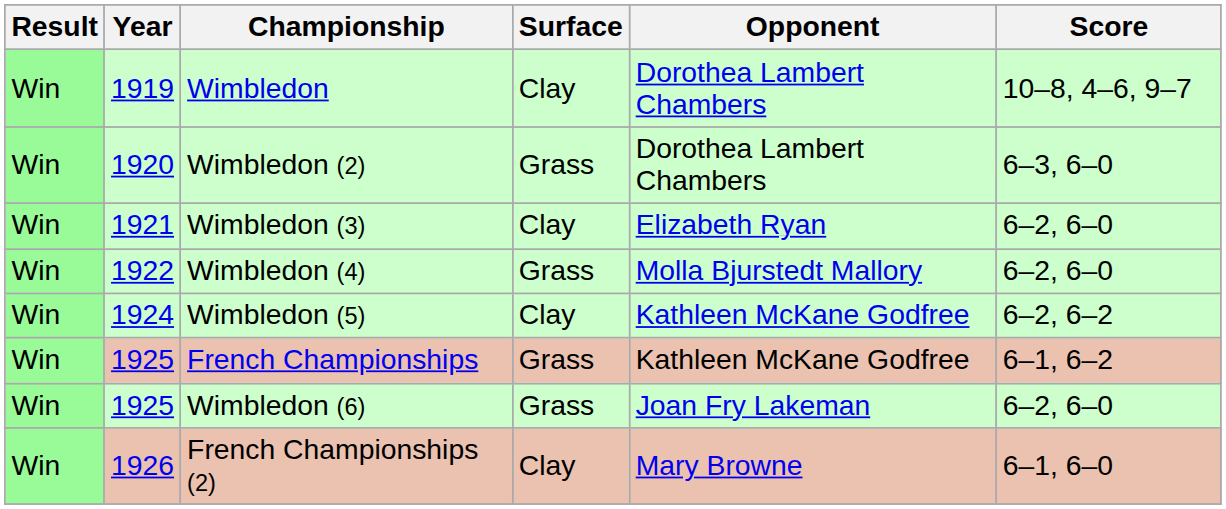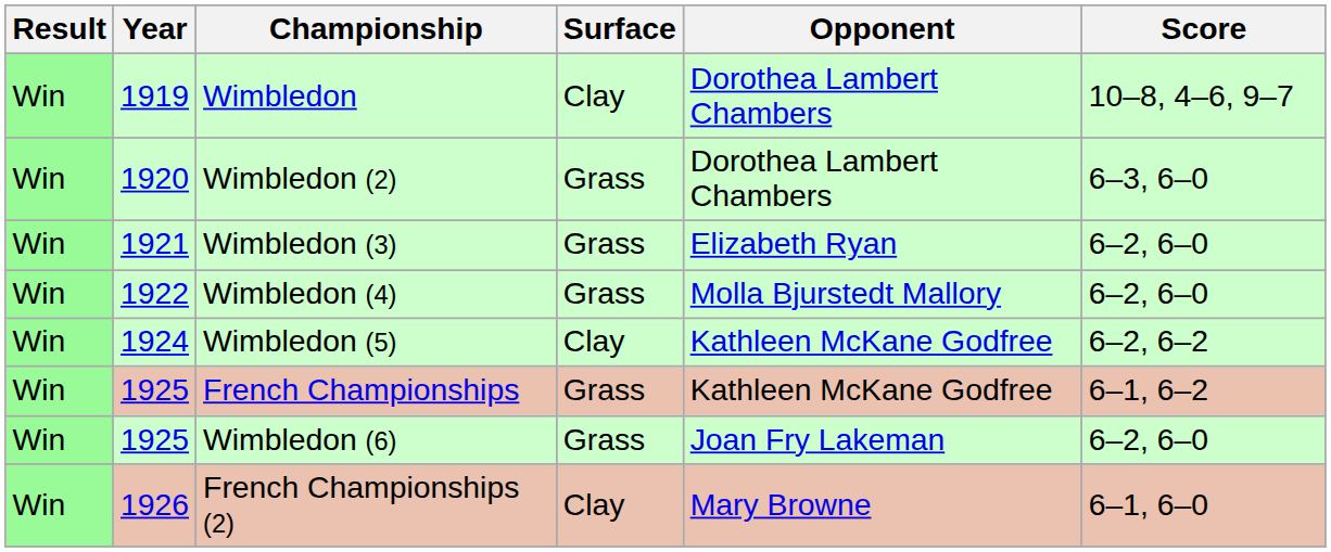 <table class="sortable wikitable">
 <tr>
 <th style="width:40px">Result</th>
 <th style="width:30px">Year</th>
 <th style="width:180px">Championship</th>
 <th style="width:50px">Surface</th>
 <th style="width:200px">Opponent</th>
 <th style="width:120px" class="unsortable">Score</th>
 </tr>
 <tr bgcolor="#CCFFCC">
 <td style="background:#98fb98;">Win</td>
 <td><a href='#'>1919</a></td>
 <td><a href='#'>Wimbledon</a></td>
 <td>Clay</td>
 <td> <a href='#'>Dorothea Lambert Chambers</a></td>
 <td>10–8, 4–6, 9–7</td>
 </tr>
 <tr bgcolor="#CCFFCC">
 <td style="background:#98fb98;">Win</td>
 <td><a href='#'>1920</a></td>
 <td>Wimbledon <small>(2) </small></td>
 <td>Grass</td>
 <td> Dorothea Lambert Chambers</td>
 <td>6–3, 6–0</td>
 </tr>
 <tr bgcolor="#CCFFCC">
 <td style="background:#98fb98;">Win</td>
 <td><a href='#'>1921</a></td>
 <td>Wimbledon <small>(3) </small></td>
-<td>Clay</td>
+<td>Grass</td>
 <td> <a href='#'>Elizabeth Ryan</a></td>
 <td>6–2, 6–0</td>
 </tr>
 <tr bgcolor="#CCFFCC">
 <td style="background:#98fb98;">Win</td>
 <td><a href='#'>1922</a></td>
 <td>Wimbledon <small>(4) </small></td>
 <td>Grass</td>
 <td> <a href='#'>Molla Bjurstedt Mallory</a></td>
 <td>6–2, 6–0</td>
 </tr>
 <tr bgcolor="#CCFFCC">
 <td style="background:#98fb98;">Win</td>
 <td><a href='#'>1924</a></td>
 <td>Wimbledon <small>(5)</small></td>
 <td>Clay</td>
 <td> <a href='#'>Kathleen McKane Godfree</a></td>
 <td>6–2, 6–2</td>
 </tr>
 <tr style="background:#ebc2af;">
 <td style="background:#98fb98;">Win</td>
 <td><a href='#'>1925</a></td>
 <td><a href='#'>French Championships</a></td>
 <td>Grass</td>
 <td> Kathleen McKane Godfree</td>
 <td>6–1, 6–2</td>
 </tr>
 <tr bgcolor="#CCFFCC">
 <td style="background:#98fb98;">Win</td>
 <td><a href='#'>1925</a></td>
 <td>Wimbledon <small>(6) </small></td>
 <td>Grass</td>
 <td> <a href='#'>Joan Fry Lakeman</a></td>
 <td>6–2, 6–0</td>
 </tr>
 <tr style="background:#ebc2af;">
 <td style="background:#98fb98;">Win</td>
 <td><a href='#'>1926</a></td>
 <td>French Championships <small>(2) </small></td>
 <td>Clay</td>
 <td> <a href='#'>Mary Browne</a></td>
 <td>6–1, 6–0</td>
 </tr>
 </table>
